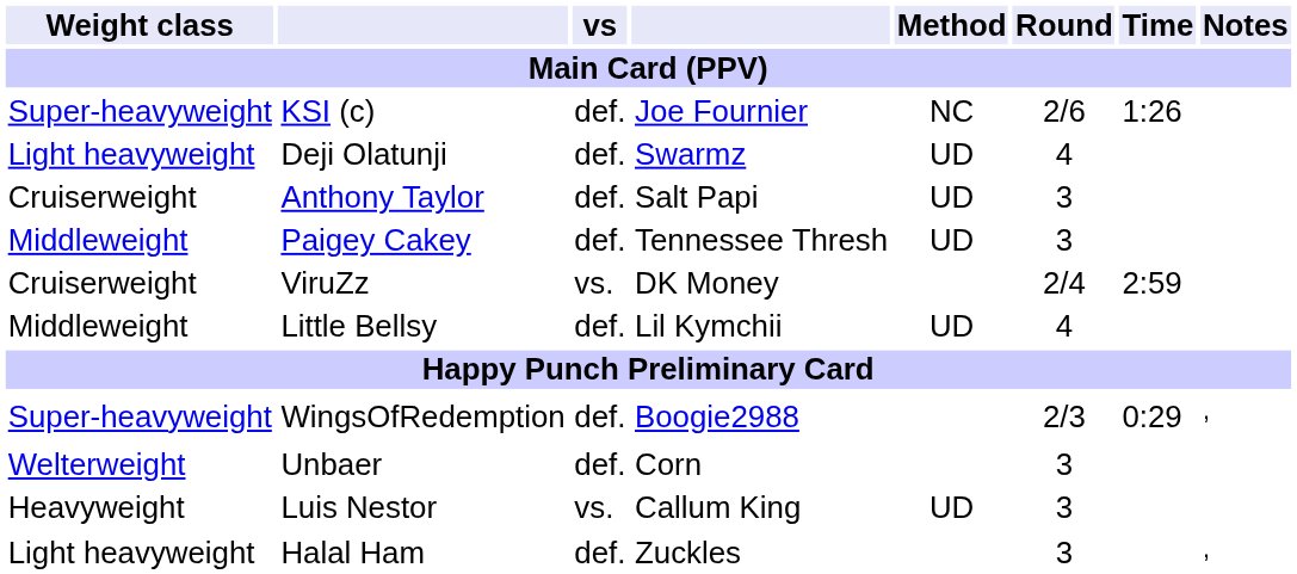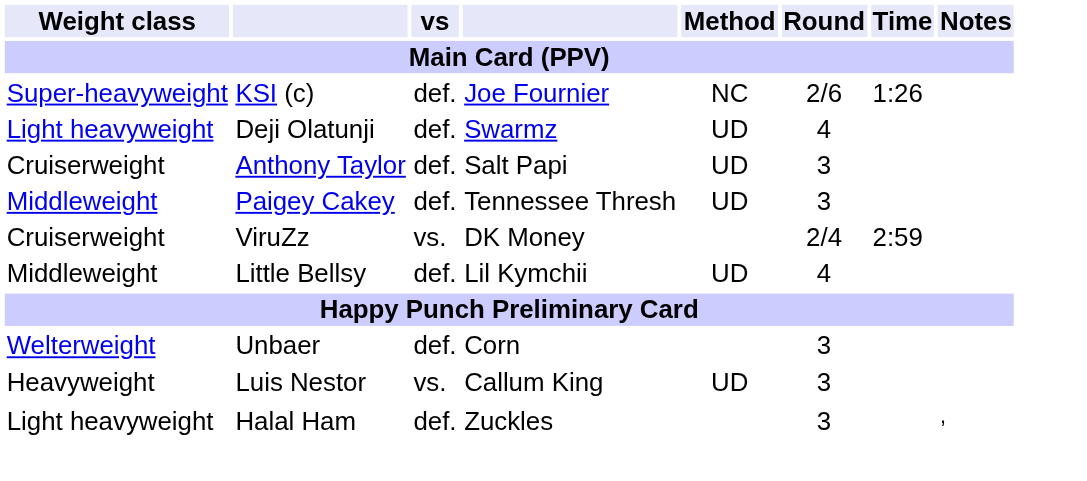 <table class="toccolours" style="font-size: 85%;">
 <tr>
 <th style="background:#e6e8fa; color:#000; text-align:center;">Weight class</th>
 <th style="background:#e6e8fa; color:#000; text-align:center;"></th>
 <th style="background:#e6e8fa; color:#000; text-align:center;">vs</th>
 <th style="background:#e6e8fa; color:#000; text-align:center;"></th>
 <th style="background:#e6e8fa; color:#000; text-align:center;">Method</th>
 <th style="background:#e6e8fa; color:#000; text-align:center;">Round</th>
 <th style="background:#e6e8fa; color:#000; text-align:center;">Time</th>
 <th style="background:#e6e8fa; color:#000; text-align:center;">Notes</th>
 </tr>
 <tr>
 <th colspan="8" style="background-color: #ccccff;">Main Card (PPV)</th>
 </tr>
 <tr>
 <td><a href='#'>Super-heavyweight</a></td>
 <td><a href='#'>KSI</a> (c)</td>
 <td>def.</td>
 <td><a href='#'>Joe Fournier</a></td>
 <td align="center">NC</td>
 <td align="center">2/6</td>
 <td>1:26</td>
 <td></td>
 </tr>
 <tr>
 <td><a href='#'>Light heavyweight</a></td>
 <td>Deji Olatunji</td>
 <td>def.</td>
 <td><a href='#'>Swarmz</a></td>
 <td align="center">UD</td>
 <td align="center">4</td>
 <td></td>
 <td></td>
 </tr>
 <tr>
 <td>Cruiserweight</td>
 <td><a href='#'>Anthony Taylor</a></td>
 <td>def.</td>
 <td>Salt Papi</td>
 <td align="center">UD</td>
 <td align="center">3</td>
 <td></td>
 <td></td>
 </tr>
 <tr>
 <td><a href='#'>Middleweight</a></td>
 <td><a href='#'>Paigey Cakey</a></td>
 <td>def.</td>
 <td>Tennessee Thresh</td>
 <td align="center">UD</td>
 <td align="center">3</td>
 <td></td>
 <td></td>
 </tr>
 <tr>
 <td>Cruiserweight</td>
 <td>ViruZz</td>
 <td>vs.</td>
 <td>DK Money</td>
 <td align="center"></td>
 <td align="center">2/4</td>
 <td>2:59</td>
 <td></td>
 </tr>
 <tr>
 <td>Middleweight</td>
 <td>Little Bellsy</td>
 <td>def.</td>
 <td>Lil Kymchii</td>
 <td align="center">UD</td>
 <td align="center">4</td>
 <td></td>
 <td></td>
 </tr>
 <tr>
 <th colspan="8" style="background-color: #ccccff;">Happy Punch Preliminary Card</th>
 </tr>
 <tr>
-<td><a href='#'>Super-heavyweight</a></td>
-<td>WingsOfRedemption</td>
-<td>def.</td>
-<td><a href='#'>Boogie2988</a></td>
-<td align="center"></td>
-<td align="center">2/3</td>
-<td>0:29</td>
-<td><sup>,</sup> </td>
-</tr>
-<tr>
 <td><a href='#'>Welterweight</a></td>
 <td>Unbaer</td>
 <td>def.</td>
 <td>Corn</td>
 <td align="center"></td>
 <td align="center">3</td>
 <td></td>
 <td></td>
 </tr>
 <tr>
 <td>Heavyweight</td>
 <td>Luis Nestor</td>
 <td>vs.</td>
 <td>Callum King</td>
 <td align="center">UD</td>
 <td align="center">3</td>
 <td></td>
 <td></td>
 </tr>
 <tr>
 <td>Light heavyweight</td>
 <td>Halal Ham</td>
 <td>def.</td>
 <td>Zuckles</td>
 <td align="center"></td>
 <td align="center">3</td>
 <td></td>
 <td><sup>,</sup> </td>
 </tr>
 <tr>
 </tr>
 </table>
